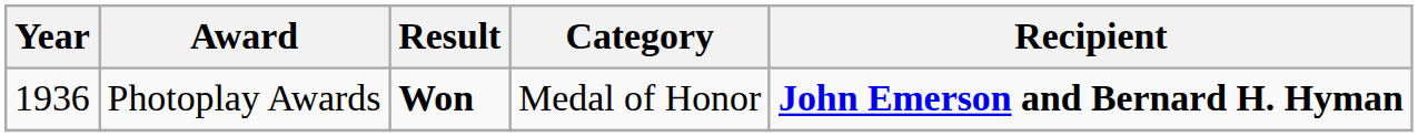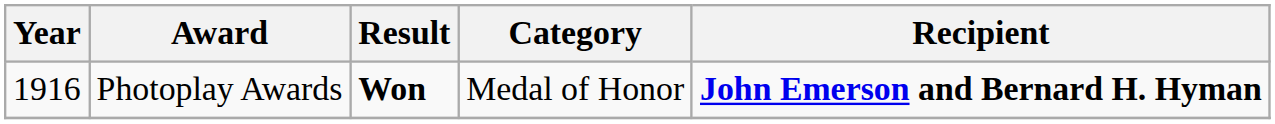 <table class="wikitable" style="font-size:90%;">
 <tr>
 <th>Year</th>
 <th>Award</th>
 <th>Result</th>
 <th>Category</th>
 <th>Recipient</th>
 </tr>
 <tr>
-<td>1936</td>
+<td>1916</td>
 <td>Photoplay Awards</td>
 <td><strong>Won</strong></td>
 <td>Medal of Honor</td>
 <td><strong><a href='#'>John Emerson</a> and Bernard H. Hyman</strong></td>
 </tr>
 <tr>
 </tr>
 </table>
